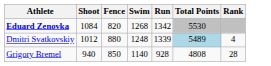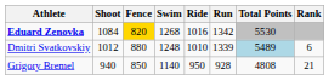 <table class=wikitable style="font-size:90%">
 <tr>
 <th>Athlete</th>
 <th>Shoot</th>
 <th>Fence</th>
 <th>Swim</th>
+<th>Ride</th>
 <th>Run</th>
 <th>Total Points</th>
 <th>Rank</th>
 </tr>
 <tr>
 <td><strong><a href='#'>Eduard Zenovka</a></strong></td>
 <td align=center>1084</td>
-<td align=center>820</td>
+<td align=center style="background: gold;">820</td>
 <td align=center>1268</td>
+<td align=center>1016</td>
 <td align=center>1342</td>
 <td bgcolor=silver align=center>5530</td>
 <td bgcolor=silver align=center></td>
 </tr>
 <tr>
 <td><a href='#'>Dmitri Svatkovskiy</a></td>
 <td align=center>1012</td>
 <td align=center>880</td>
 <td align=center>1248</td>
+<td align=center>1010</td>
 <td align=center>1339</td>
 <td align=center style="background: lightblue;">5489</td>
-<td align=center>4</td>
+<td align=center>6</td>
 </tr>
 <tr>
 <td><a href='#'>Grigory Bremel</a></td>
 <td align=center>940</td>
 <td align=center>850</td>
 <td align=center>1140</td>
+<td align=center>950</td>
 <td align=center>928</td>
 <td align=center>4808</td>
-<td align=center>28</td>
+<td align=center>21</td>
 </tr>
 </table>
